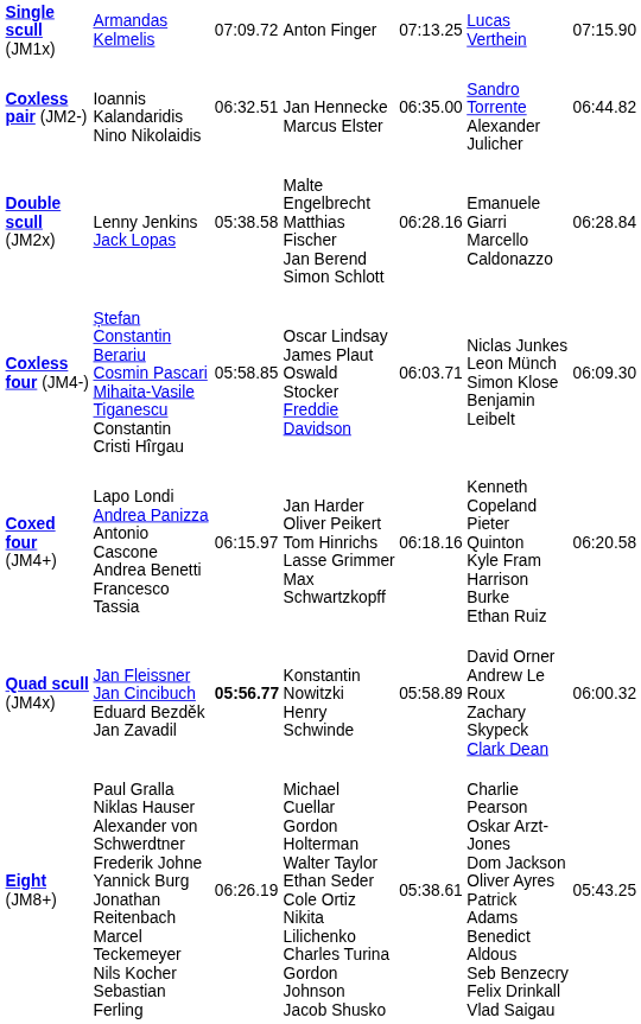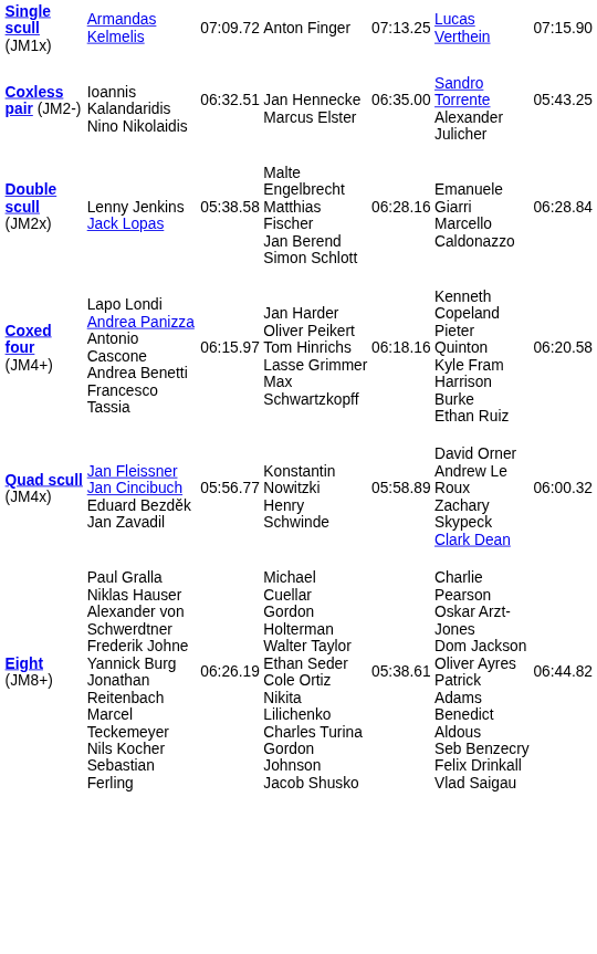 <table>
 <tr>
 <td><strong><a href='#'>Single scull</a></strong> (JM1x)</td>
 <td><a href='#'>Armandas Kelmelis</a><br></td>
 <td>07:09.72</td>
 <td>Anton Finger<br></td>
 <td>07:13.25</td>
 <td><a href='#'>Lucas Verthein</a><br></td>
 <td>07:15.90</td>
 </tr>
 <tr>
 <td><strong><a href='#'>Coxless pair</a></strong> (JM2-)</td>
 <td><br>Ioannis Kalandaridis<br>Nino Nikolaidis</td>
 <td>06:32.51</td>
 <td><br>Jan Hennecke<br>Marcus Elster</td>
 <td>06:35.00</td>
 <td><br><a href='#'>Sandro Torrente</a><br>Alexander Julicher</td>
-<td>06:44.82</td>
+<td>05:43.25</td>
 </tr>
 <tr>
 <td><strong><a href='#'>Double scull</a></strong> (JM2x)</td>
 <td><br>Lenny Jenkins<br><a href='#'>Jack Lopas</a></td>
 <td>05:38.58</td>
 <td><br>Malte Engelbrecht<br>Matthias Fischer<br>Jan Berend<br>Simon Schlott</td>
 <td>06:28.16</td>
 <td><br>Emanuele Giarri<br>Marcello Caldonazzo</td>
 <td>06:28.84</td>
-</tr>
-<tr>
-<td><strong><a href='#'>Coxless four</a></strong> (JM4-)</td>
-<td><br><a href='#'>Ștefan Constantin Berariu</a><br><a href='#'>Cosmin Pascari</a><br><a href='#'>Mihaita-Vasile Tiganescu</a><br>Constantin Cristi Hîrgau</td>
-<td>05:58.85</td>
-<td><br>Oscar Lindsay<br>James Plaut<br>Oswald Stocker<br><a href='#'>Freddie Davidson</a></td>
-<td>06:03.71</td>
-<td><br>Niclas Junkes<br>Leon Münch<br>Simon Klose<br>Benjamin Leibelt</td>
-<td>06:09.30</td>
 </tr>
 <tr>
 <td><strong><a href='#'>Coxed four</a></strong> (JM4+)</td>
 <td><br>Lapo Londi<br><a href='#'>Andrea Panizza</a><br>Antonio Cascone<br>Andrea Benetti<br>Francesco Tassia</td>
 <td>06:15.97</td>
 <td><br>Jan Harder<br>Oliver Peikert<br>Tom Hinrichs<br>Lasse Grimmer<br>Max Schwartzkopff</td>
 <td>06:18.16</td>
 <td><br>Kenneth Copeland<br>Pieter Quinton<br>Kyle Fram<br>Harrison Burke<br>Ethan Ruiz</td>
 <td>06:20.58</td>
 </tr>
 <tr>
 <td><strong><a href='#'>Quad scull</a></strong> (JM4x)</td>
 <td><br><a href='#'>Jan Fleissner</a><br><a href='#'>Jan Cincibuch</a><br>Eduard Bezděk<br>Jan Zavadil</td>
-<td><strong>05:56.77</strong></td>
+<td>05:56.77</td>
 <td><br>Konstantin Nowitzki<br>Henry Schwinde</td>
 <td>05:58.89</td>
 <td><br>David Orner<br>Andrew Le Roux<br>Zachary Skypeck<br><a href='#'>Clark Dean</a></td>
 <td>06:00.32</td>
 </tr>
 <tr>
 <td><strong><a href='#'>Eight</a></strong> (JM8+)</td>
 <td><br>Paul Gralla<br>Niklas Hauser<br>Alexander von Schwerdtner<br>Frederik Johne<br>Yannick Burg<br>Jonathan Reitenbach<br>Marcel Teckemeyer<br>Nils Kocher<br>Sebastian Ferling</td>
 <td>06:26.19</td>
 <td><br>Michael Cuellar<br>Gordon Holterman<br>Walter Taylor<br>Ethan Seder<br>Cole Ortiz<br>Nikita Lilichenko<br>Charles Turina<br>Gordon Johnson<br>Jacob Shusko</td>
 <td>05:38.61</td>
 <td><br>Charlie Pearson<br>Oskar Arzt-Jones<br>Dom Jackson<br>Oliver Ayres<br>Patrick Adams<br>Benedict Aldous<br>Seb Benzecry<br>Felix Drinkall<br>Vlad Saigau</td>
-<td>05:43.25</td>
+<td>06:44.82</td>
 </tr>
 </table>
